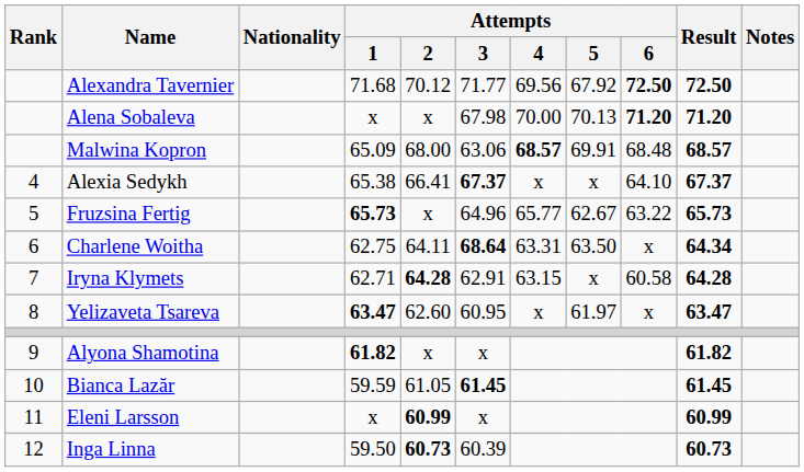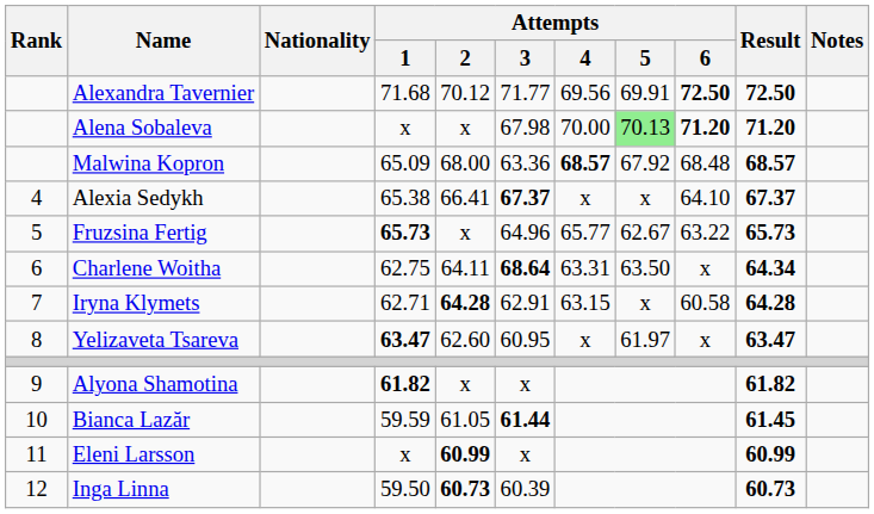 <table class="wikitable sortable" style="text-align:center">
 <tr>
 <th rowspan=2>Rank</th>
 <th rowspan=2>Name</th>
 <th rowspan=2>Nationality</th>
 <th colspan=6>Attempts</th>
 <th rowspan=2>Result</th>
 <th rowspan=2>Notes</th>
 </tr>
 <tr>
 <th>1</th>
 <th>2</th>
 <th>3</th>
 <th>4</th>
 <th>5</th>
 <th>6</th>
 </tr>
 <tr>
 <td></td>
 <td align=left><a href='#'>Alexandra Tavernier</a></td>
 <td align=left></td>
 <td>71.68</td>
 <td>70.12</td>
 <td>71.77</td>
 <td>69.56</td>
-<td>67.92</td>
+<td>69.91</td>
 <td><strong>72.50</strong></td>
 <td><strong>72.50</strong></td>
 <td></td>
 </tr>
 <tr>
 <td></td>
 <td align=left><a href='#'>Alena Sobaleva</a></td>
 <td align=left></td>
 <td>x</td>
 <td>x</td>
 <td>67.98</td>
 <td>70.00</td>
-<td>70.13</td>
+<td style="background: lightgreen;">70.13</td>
 <td><strong>71.20</strong></td>
 <td><strong>71.20</strong></td>
 <td></td>
 </tr>
 <tr>
 <td></td>
 <td align=left><a href='#'>Malwina Kopron</a></td>
 <td align=left></td>
 <td>65.09</td>
 <td>68.00</td>
-<td>63.06</td>
+<td>63.36</td>
 <td><strong>68.57</strong></td>
-<td>69.91</td>
+<td>67.92</td>
 <td>68.48</td>
 <td><strong>68.57</strong></td>
 <td></td>
 </tr>
 <tr>
 <td>4</td>
 <td align=left>Alexia Sedykh</td>
 <td align=left></td>
 <td>65.38</td>
 <td>66.41</td>
 <td><strong>67.37</strong></td>
 <td>x</td>
 <td>x</td>
 <td>64.10</td>
 <td><strong>67.37</strong></td>
 <td></td>
 </tr>
 <tr>
 <td>5</td>
 <td align=left><a href='#'>Fruzsina Fertig</a></td>
 <td align=left></td>
 <td><strong>65.73</strong></td>
 <td>x</td>
 <td>64.96</td>
 <td>65.77</td>
 <td>62.67</td>
 <td>63.22</td>
 <td><strong>65.73</strong></td>
 <td></td>
 </tr>
 <tr>
 <td>6</td>
 <td align=left><a href='#'>Charlene Woitha</a></td>
 <td align=left></td>
 <td>62.75</td>
 <td>64.11</td>
 <td><strong>68.64</strong></td>
 <td>63.31</td>
 <td>63.50</td>
 <td>x</td>
 <td><strong>64.34</strong></td>
 <td></td>
 </tr>
 <tr>
 <td>7</td>
 <td align=left><a href='#'>Iryna Klymets</a></td>
 <td align=left></td>
 <td>62.71</td>
 <td><strong>64.28</strong></td>
 <td>62.91</td>
 <td>63.15</td>
 <td>x</td>
 <td>60.58</td>
 <td><strong>64.28</strong></td>
 <td></td>
 </tr>
 <tr>
 <td>8</td>
 <td align=left><a href='#'>Yelizaveta Tsareva</a></td>
 <td align=left></td>
 <td><strong>63.47</strong></td>
 <td>62.60</td>
 <td>60.95</td>
 <td>x</td>
 <td>61.97</td>
 <td>x</td>
 <td><strong>63.47</strong></td>
 <td></td>
 </tr>
 <tr>
 <td colspan=11 bgcolor=lightgray></td>
 </tr>
 <tr>
 <td>9</td>
 <td align=left><a href='#'>Alyona Shamotina</a></td>
 <td align=left></td>
 <td><strong>61.82</strong></td>
 <td>x</td>
 <td>x</td>
 <td colspan=3></td>
 <td><strong>61.82</strong></td>
 <td></td>
 </tr>
 <tr>
 <td>10</td>
 <td align=left><a href='#'>Bianca Lazăr</a></td>
 <td align=left></td>
 <td>59.59</td>
 <td>61.05</td>
-<td><strong>61.45</strong></td>
+<td><strong>61.44</strong></td>
 <td colspan=3></td>
 <td><strong>61.45</strong></td>
 <td></td>
 </tr>
 <tr>
 <td>11</td>
 <td align=left><a href='#'>Eleni Larsson</a></td>
 <td align=left></td>
 <td>x</td>
 <td><strong>60.99</strong></td>
 <td>x</td>
 <td colspan=3></td>
 <td><strong>60.99</strong></td>
 <td></td>
 </tr>
 <tr>
 <td>12</td>
 <td align=left><a href='#'>Inga Linna</a></td>
 <td align=left></td>
 <td>59.50</td>
 <td><strong>60.73</strong></td>
 <td>60.39</td>
 <td colspan=3></td>
 <td><strong>60.73</strong></td>
 <td></td>
 </tr>
 </table>
